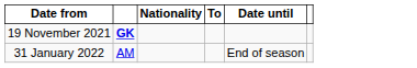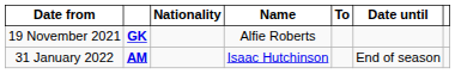 <table class="wikitable"  style="text-align:center;">
 <tr>
 <th style="background:#ffffff;color:#000000;border:1px solid black;">Date from</th>
 <th style="background:#ffffff;color:#000000;border:1px solid black;"></th>
 <th style="background:#ffffff;color:#000000;border:1px solid black;">Nationality</th>
+<th style="background:#ffffff;color:#000000;border:1px solid black;">Name</th>
 <th style="background:#ffffff;color:#000000;border:1px solid black;">To</th>
 <th style="background:#ffffff;color:#000000;border:1px solid black;">Date until</th>
 <th style="background:#ffffff;color:#000000;border:1px solid black;"></th>
 </tr>
 <tr>
 <td>19 November 2021</td>
 <td><strong><a href='#'>GK</a></strong></td>
 <td></td>
+<td>Alfie Roberts</td>
 <td></td>
 <td></td>
 <td></td>
 </tr>
 <tr>
 <td>31 January 2022</td>
-<td><a href='#'>AM</a></td>
+<td><strong><a href='#'>AM</a></strong></td>
 <td></td>
+<td><a href='#'>Isaac Hutchinson</a></td>
 <td></td>
 <td>End of season</td>
 <td></td>
 </tr>
 </table>
